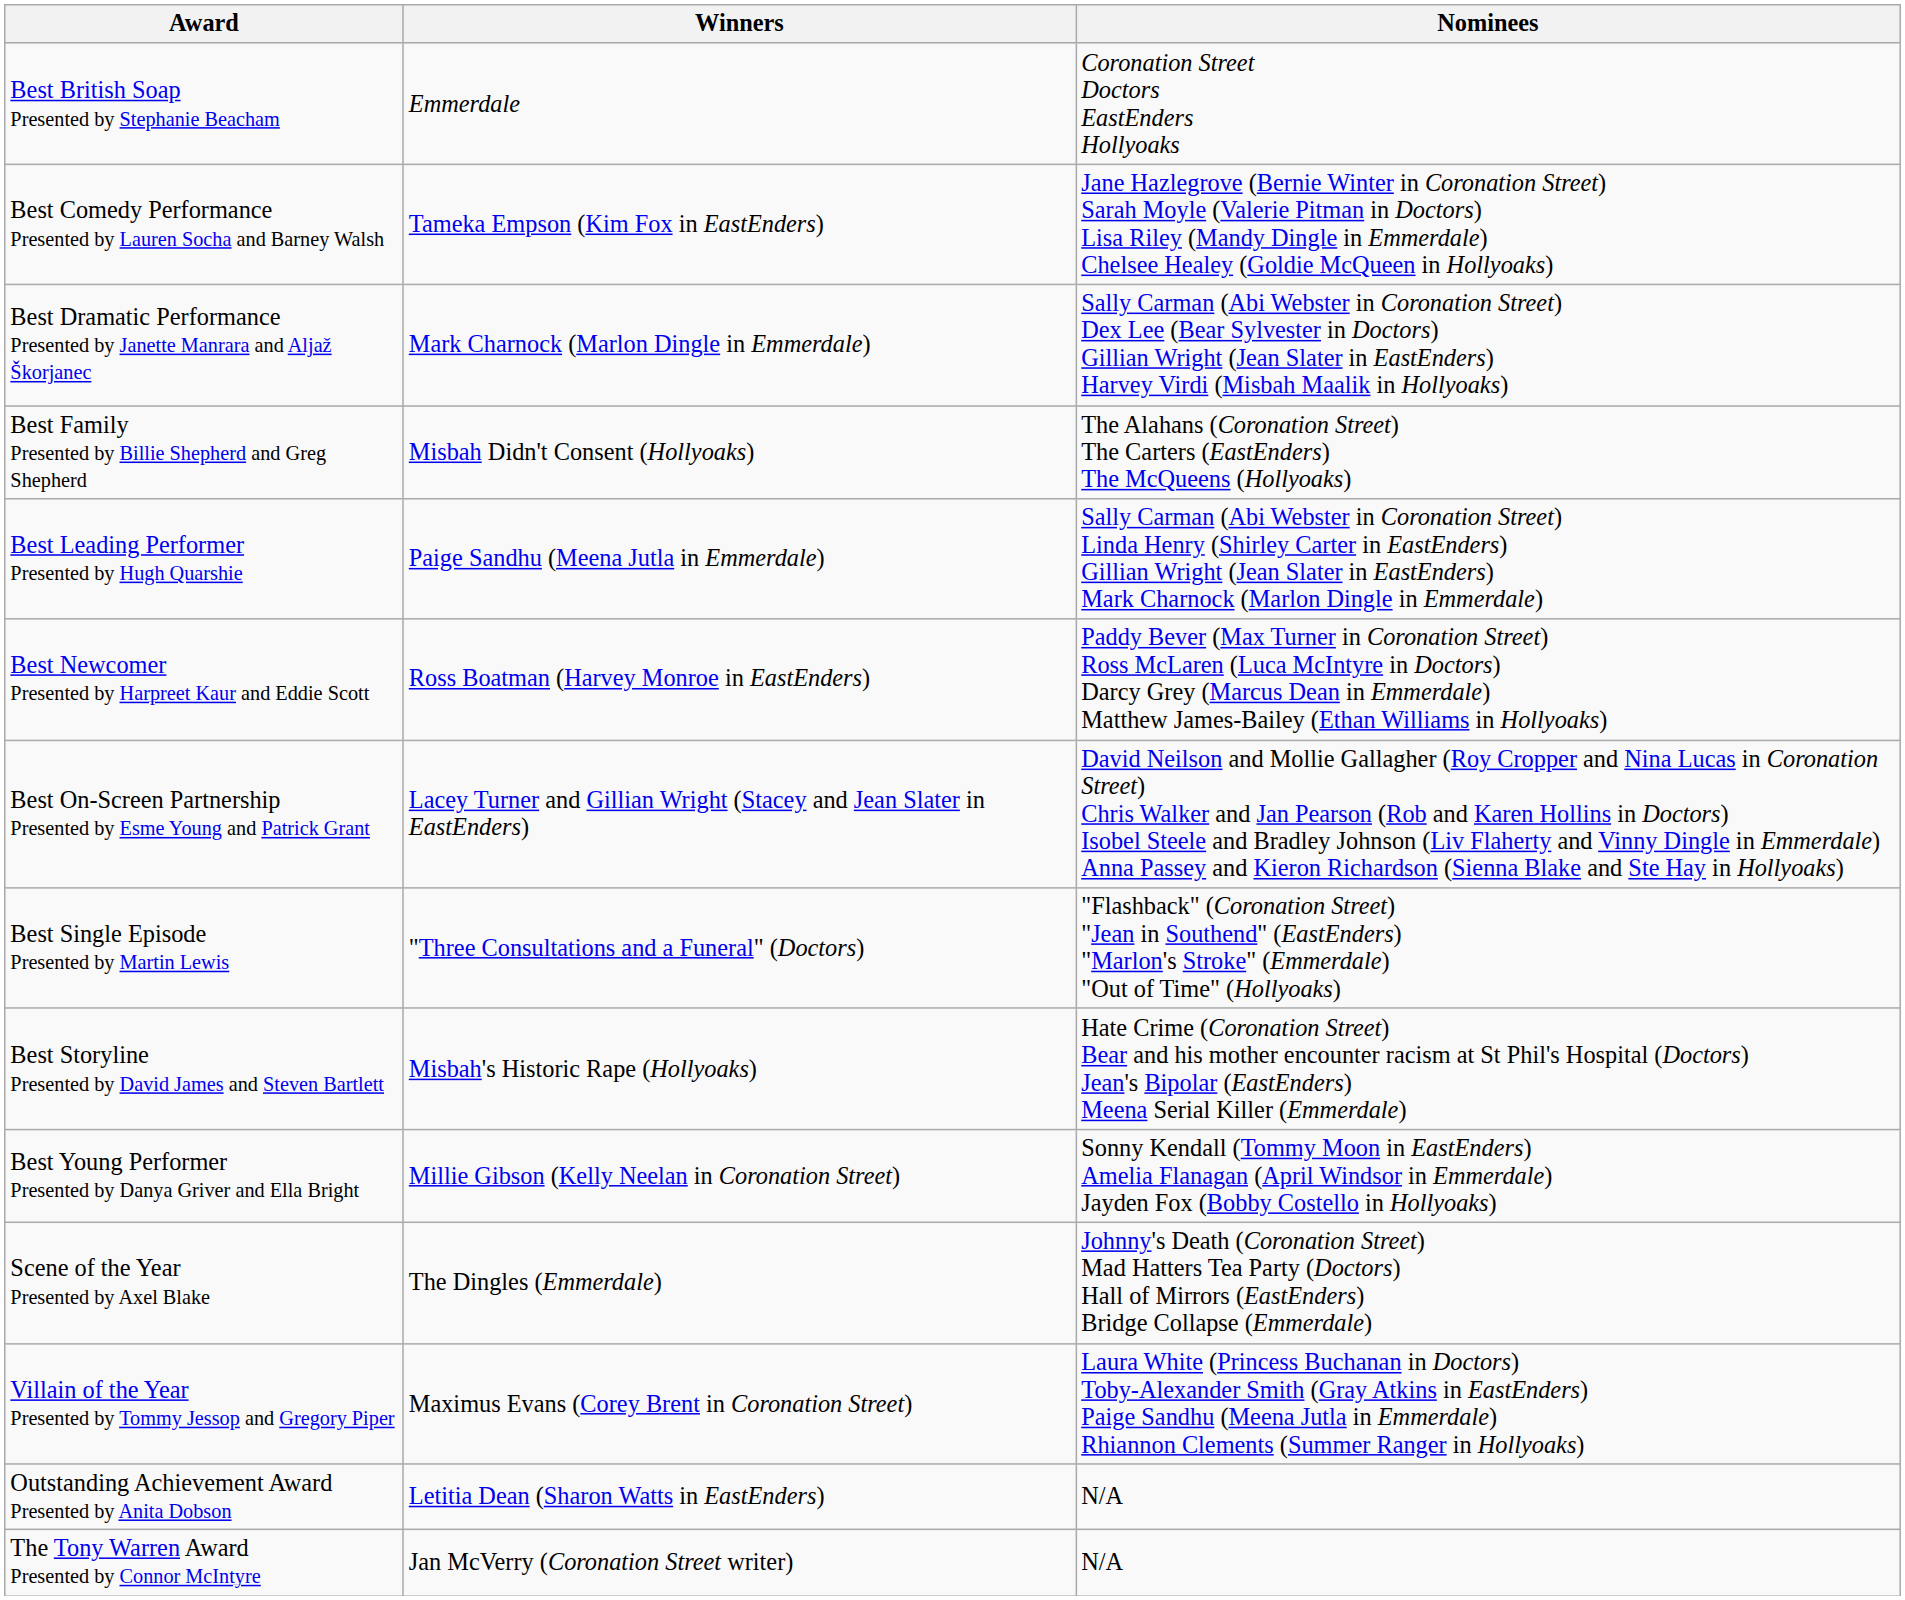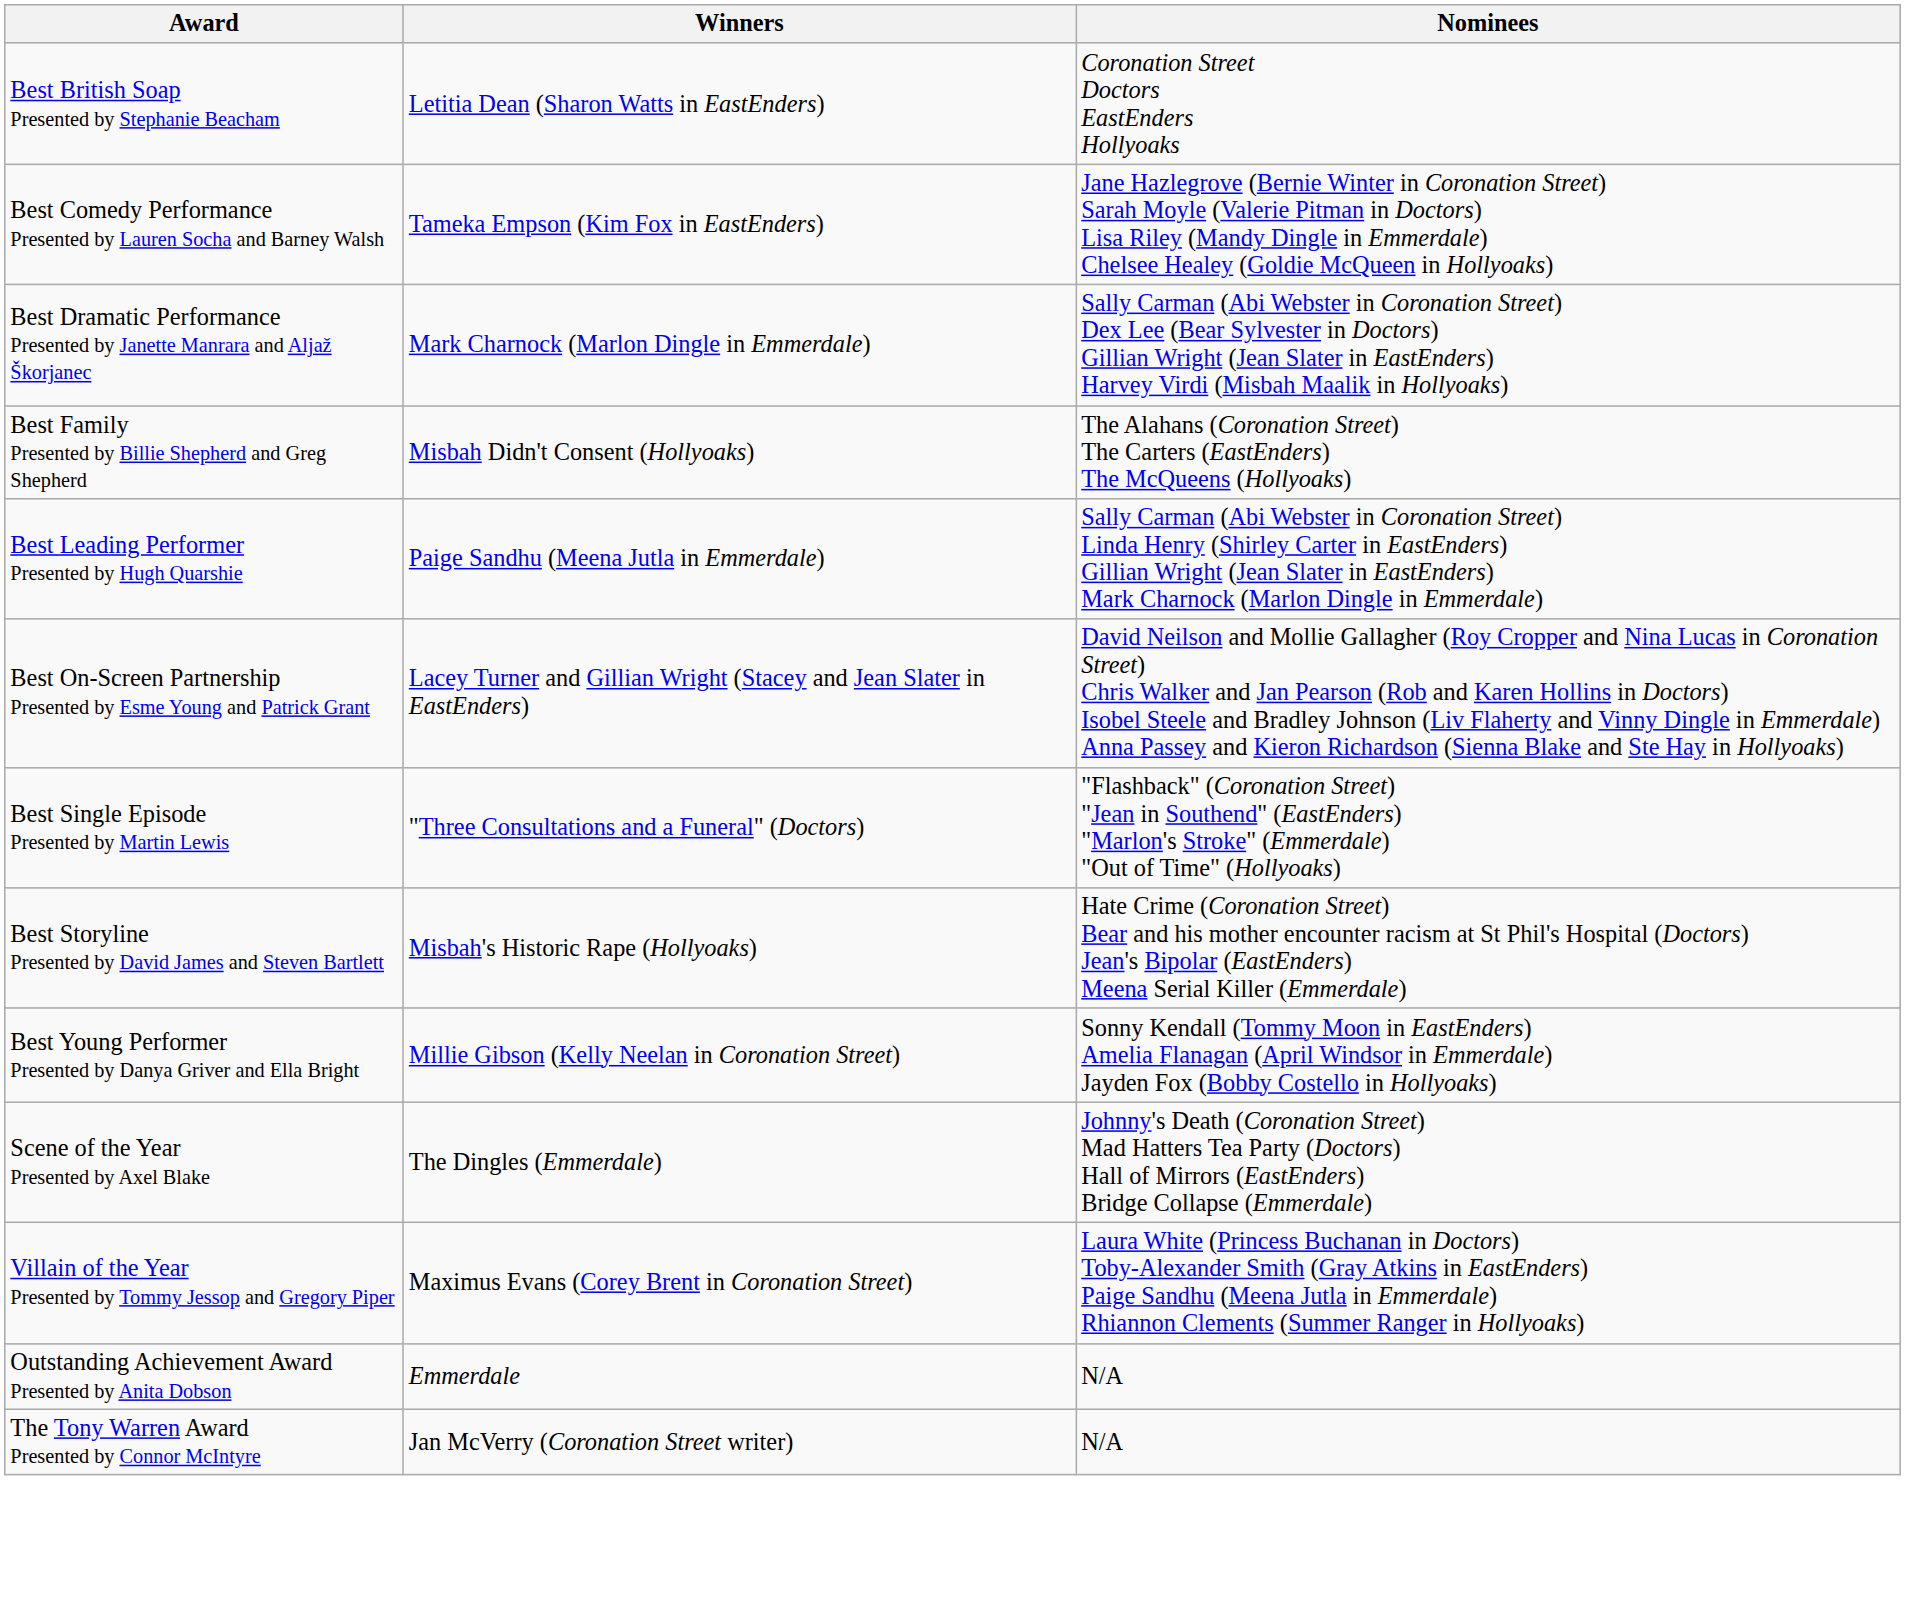 <table class="wikitable">
 <tr>
 <th>Award</th>
 <th>Winners</th>
 <th>Nominees</th>
 </tr>
 <tr>
 <td><a href='#'>Best British Soap</a><br><small>Presented by <a href='#'>Stephanie Beacham</a></small></td>
-<td><em>Emmerdale</em></td>
+<td><a href='#'>Letitia Dean</a> (<a href='#'>Sharon Watts</a> in <em>EastEnders</em>)</td>
 <td><em>Coronation Street</em> <br> <em>Doctors</em> <br> <em>EastEnders</em> <br> <em>Hollyoaks</em></td>
 </tr>
 <tr>
 <td>Best Comedy Performance<br><small>Presented by <a href='#'>Lauren Socha</a> and Barney Walsh</small></td>
 <td><a href='#'>Tameka Empson</a> (<a href='#'>Kim Fox</a> in <em>EastEnders</em>)</td>
 <td><a href='#'>Jane Hazlegrove</a> (<a href='#'>Bernie Winter</a> in <em>Coronation Street</em>) <br> <a href='#'>Sarah Moyle</a> (<a href='#'>Valerie Pitman</a> in <em>Doctors</em>) <br> <a href='#'>Lisa Riley</a> (<a href='#'>Mandy Dingle</a> in <em>Emmerdale</em>) <br> <a href='#'>Chelsee Healey</a> (<a href='#'>Goldie McQueen</a> in <em>Hollyoaks</em>)</td>
 </tr>
 <tr>
 <td>Best Dramatic Performance<br><small>Presented by <a href='#'>Janette Manrara</a> and <a href='#'>Aljaž Škorjanec</a></small></td>
 <td><a href='#'>Mark Charnock</a> (<a href='#'>Marlon Dingle</a> in <em>Emmerdale</em>)</td>
 <td><a href='#'>Sally Carman</a> (<a href='#'>Abi Webster</a> in <em>Coronation Street</em>) <br> <a href='#'>Dex Lee</a> (<a href='#'>Bear Sylvester</a> in <em>Doctors</em>) <br> <a href='#'>Gillian Wright</a> (<a href='#'>Jean Slater</a> in <em>EastEnders</em>) <br> <a href='#'>Harvey Virdi</a> (<a href='#'>Misbah Maalik</a> in <em>Hollyoaks</em>)</td>
 </tr>
 <tr>
 <td>Best Family<br><small>Presented by <a href='#'>Billie Shepherd</a> and Greg Shepherd</small></td>
 <td><a href='#'>Misbah</a> Didn't Consent (<em>Hollyoaks</em>)</td>
 <td>The Alahans (<em>Coronation Street</em>) <br> The Carters (<em>EastEnders</em>) <br> <a href='#'>The McQueens</a> (<em>Hollyoaks</em>)</td>
 </tr>
 <tr>
 <td><a href='#'>Best Leading Performer</a><br><small>Presented by <a href='#'>Hugh Quarshie</a></small></td>
 <td><a href='#'>Paige Sandhu</a> (<a href='#'>Meena Jutla</a> in <em>Emmerdale</em>)</td>
 <td><a href='#'>Sally Carman</a> (<a href='#'>Abi Webster</a> in <em>Coronation Street</em>) <br> <a href='#'>Linda Henry</a> (<a href='#'>Shirley Carter</a> in <em>EastEnders</em>) <br> <a href='#'>Gillian Wright</a> (<a href='#'>Jean Slater</a> in <em>EastEnders</em>) <br> <a href='#'>Mark Charnock</a> (<a href='#'>Marlon Dingle</a> in <em>Emmerdale</em>)</td>
-</tr>
-<tr>
-<td><a href='#'>Best Newcomer</a><br><small>Presented by <a href='#'>Harpreet Kaur</a> and Eddie Scott</small></td>
-<td><a href='#'>Ross Boatman</a> (<a href='#'>Harvey Monroe</a> in <em>EastEnders</em>)</td>
-<td><a href='#'>Paddy Bever</a> (<a href='#'>Max Turner</a> in <em>Coronation Street</em>) <br> <a href='#'>Ross McLaren</a> (<a href='#'>Luca McIntyre</a> in <em>Doctors</em>) <br> Darcy Grey (<a href='#'>Marcus Dean</a> in <em>Emmerdale</em>) <br> Matthew James-Bailey (<a href='#'>Ethan Williams</a> in <em>Hollyoaks</em>)</td>
 </tr>
 <tr>
 <td>Best On-Screen Partnership<br><small>Presented by <a href='#'>Esme Young</a> and <a href='#'>Patrick Grant</a></small></td>
 <td><a href='#'>Lacey Turner</a> and <a href='#'>Gillian Wright</a> (<a href='#'>Stacey</a> and <a href='#'>Jean Slater</a> in <em>EastEnders</em>)</td>
 <td><a href='#'>David Neilson</a> and Mollie Gallagher (<a href='#'>Roy Cropper</a> and <a href='#'>Nina Lucas</a> in <em>Coronation Street</em>) <br> <a href='#'>Chris Walker</a> and <a href='#'>Jan Pearson</a> (<a href='#'>Rob</a> and <a href='#'>Karen Hollins</a> in <em>Doctors</em>) <br> <a href='#'>Isobel Steele</a> and Bradley Johnson (<a href='#'>Liv Flaherty</a> and <a href='#'>Vinny Dingle</a> in <em>Emmerdale</em>) <br> <a href='#'>Anna Passey</a> and <a href='#'>Kieron Richardson</a> (<a href='#'>Sienna Blake</a> and <a href='#'>Ste Hay</a> in <em>Hollyoaks</em>)</td>
 </tr>
 <tr>
 <td>Best Single Episode<br><small>Presented by <a href='#'>Martin Lewis</a></small></td>
 <td>"<a href='#'>Three Consultations and a Funeral</a>" (<em>Doctors</em>)</td>
 <td>"Flashback" (<em>Coronation Street</em>) <br> "<a href='#'>Jean</a> in <a href='#'>Southend</a>" (<em>EastEnders</em>) <br> "<a href='#'>Marlon</a>'s <a href='#'>Stroke</a>" (<em>Emmerdale</em>) <br> "Out of Time" (<em>Hollyoaks</em>)</td>
 </tr>
 <tr>
 <td>Best Storyline<br><small>Presented by <a href='#'>David James</a> and <a href='#'>Steven Bartlett</a></small></td>
 <td><a href='#'>Misbah</a>'s Historic Rape (<em>Hollyoaks</em>)</td>
 <td>Hate Crime (<em>Coronation Street</em>) <br> <a href='#'>Bear</a> and his mother encounter racism at St Phil's Hospital (<em>Doctors</em>) <br> <a href='#'>Jean</a>'s <a href='#'>Bipolar</a> (<em>EastEnders</em>) <br> <a href='#'>Meena</a> Serial Killer (<em>Emmerdale</em>)</td>
 </tr>
 <tr>
 <td>Best Young Performer<br><small>Presented by Danya Griver and Ella Bright</small></td>
 <td><a href='#'>Millie Gibson</a> (<a href='#'>Kelly Neelan</a> in <em>Coronation Street</em>)</td>
 <td>Sonny Kendall (<a href='#'>Tommy Moon</a> in <em>EastEnders</em>) <br> <a href='#'>Amelia Flanagan</a> (<a href='#'>April Windsor</a> in <em>Emmerdale</em>) <br> Jayden Fox (<a href='#'>Bobby Costello</a> in <em>Hollyoaks</em>)</td>
 </tr>
 <tr>
 <td>Scene of the Year<br><small>Presented by Axel Blake</small></td>
 <td>The Dingles (<em>Emmerdale</em>)</td>
 <td><a href='#'>Johnny</a>'s Death (<em>Coronation Street</em>) <br> Mad Hatters Tea Party (<em>Doctors</em>) <br> Hall of Mirrors (<em>EastEnders</em>) <br> Bridge Collapse (<em>Emmerdale</em>)</td>
 </tr>
 <tr>
 <td><a href='#'>Villain of the Year</a><br><small>Presented by <a href='#'>Tommy Jessop</a> and <a href='#'>Gregory Piper</a></small></td>
 <td>Maximus Evans (<a href='#'>Corey Brent</a> in <em>Coronation Street</em>)</td>
 <td><a href='#'>Laura White</a> (<a href='#'>Princess Buchanan</a> in <em>Doctors</em>) <br> <a href='#'>Toby-Alexander Smith</a> (<a href='#'>Gray Atkins</a> in <em>EastEnders</em>) <br> <a href='#'>Paige Sandhu</a> (<a href='#'>Meena Jutla</a> in <em>Emmerdale</em>) <br> <a href='#'>Rhiannon Clements</a> (<a href='#'>Summer Ranger</a> in <em>Hollyoaks</em>)</td>
 </tr>
 <tr>
 <td>Outstanding Achievement Award<br><small>Presented by <a href='#'>Anita Dobson</a></small></td>
-<td><a href='#'>Letitia Dean</a> (<a href='#'>Sharon Watts</a> in <em>EastEnders</em>)</td>
+<td><em>Emmerdale</em></td>
 <td>N/A</td>
 </tr>
 <tr>
 <td>The <a href='#'>Tony Warren</a> Award<br><small>Presented by <a href='#'>Connor McIntyre</a></small></td>
 <td>Jan McVerry (<em>Coronation Street</em> writer)</td>
 <td>N/A</td>
 </tr>
 </table>
